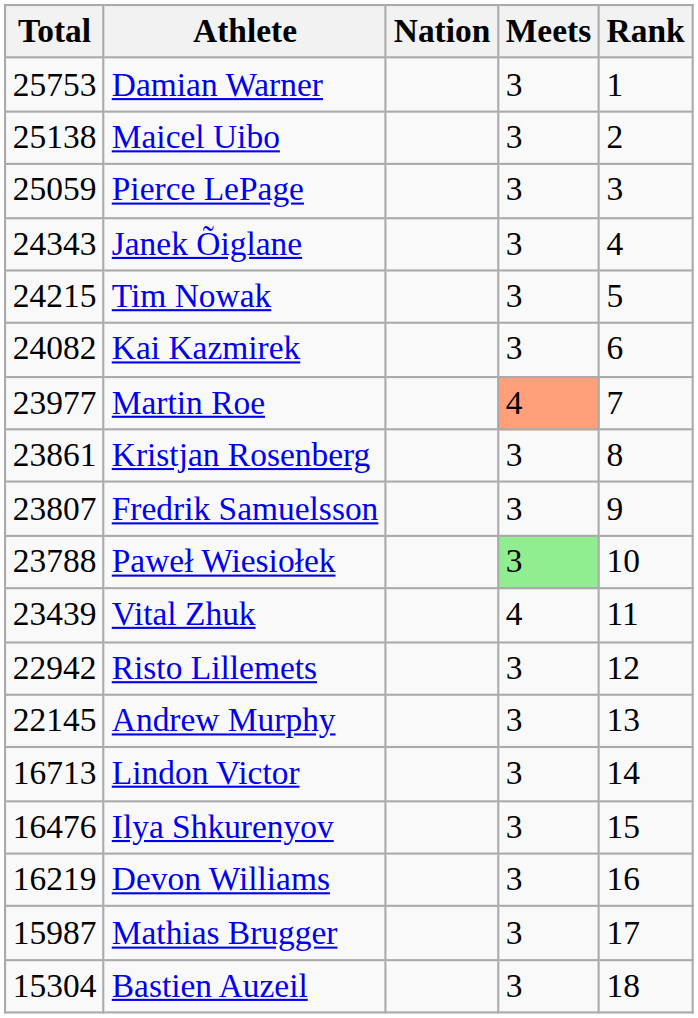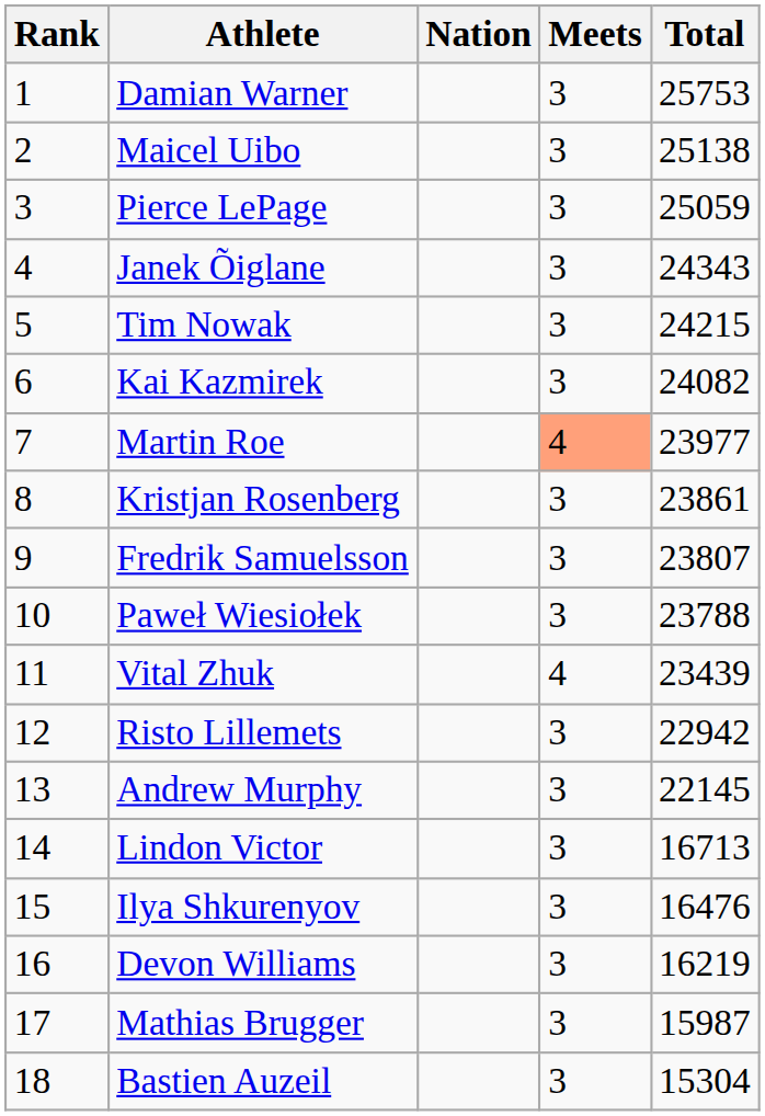 <table class="wikitable">
 <tr>
-<th>Total</th>
+<th>Rank</th>
 <th>Athlete</th>
 <th>Nation</th>
 <th>Meets</th>
-<th>Rank</th>
+<th>Total</th>
 </tr>
 <tr>
-<td>25753</td>
+<td>1</td>
 <td><a href='#'>Damian Warner</a></td>
 <td></td>
 <td>3</td>
-<td>1</td>
+<td>25753</td>
 </tr>
 <tr>
-<td>25138</td>
+<td>2</td>
 <td><a href='#'>Maicel Uibo</a></td>
 <td></td>
 <td>3</td>
-<td>2</td>
+<td>25138</td>
 </tr>
 <tr>
-<td>25059</td>
+<td>3</td>
 <td><a href='#'>Pierce LePage</a></td>
 <td></td>
 <td>3</td>
-<td>3</td>
+<td>25059</td>
 </tr>
 <tr>
-<td>24343</td>
+<td>4</td>
 <td><a href='#'>Janek Õiglane</a></td>
 <td></td>
 <td>3</td>
-<td>4</td>
+<td>24343</td>
 </tr>
 <tr>
-<td>24215</td>
+<td>5</td>
 <td><a href='#'>Tim Nowak</a></td>
 <td></td>
 <td>3</td>
-<td>5</td>
+<td>24215</td>
 </tr>
 <tr>
-<td>24082</td>
+<td>6</td>
 <td><a href='#'>Kai Kazmirek</a></td>
 <td></td>
 <td>3</td>
-<td>6</td>
+<td>24082</td>
 </tr>
 <tr>
-<td>23977</td>
+<td>7</td>
 <td><a href='#'>Martin Roe</a></td>
 <td></td>
 <td style="background: lightsalmon;">4</td>
-<td>7</td>
+<td>23977</td>
 </tr>
 <tr>
-<td>23861</td>
+<td>8</td>
 <td><a href='#'>Kristjan Rosenberg</a></td>
 <td></td>
 <td>3</td>
-<td>8</td>
+<td>23861</td>
 </tr>
 <tr>
-<td>23807</td>
+<td>9</td>
 <td><a href='#'>Fredrik Samuelsson</a></td>
 <td></td>
 <td>3</td>
-<td>9</td>
+<td>23807</td>
 </tr>
 <tr>
-<td>23788</td>
+<td>10</td>
 <td><a href='#'>Paweł Wiesiołek</a></td>
 <td></td>
-<td style="background: lightgreen;">3</td>
-<td>10</td>
+<td>3</td>
+<td>23788</td>
 </tr>
 <tr>
-<td>23439</td>
+<td>11</td>
 <td><a href='#'>Vital Zhuk</a></td>
 <td></td>
 <td>4</td>
-<td>11</td>
+<td>23439</td>
 </tr>
 <tr>
-<td>22942</td>
+<td>12</td>
 <td><a href='#'>Risto Lillemets</a></td>
 <td></td>
 <td>3</td>
-<td>12</td>
+<td>22942</td>
 </tr>
 <tr>
-<td>22145</td>
+<td>13</td>
 <td><a href='#'>Andrew Murphy</a></td>
 <td></td>
 <td>3</td>
-<td>13</td>
+<td>22145</td>
 </tr>
 <tr>
-<td>16713</td>
+<td>14</td>
 <td><a href='#'>Lindon Victor</a></td>
 <td></td>
 <td>3</td>
-<td>14</td>
+<td>16713</td>
 </tr>
 <tr>
-<td>16476</td>
+<td>15</td>
 <td><a href='#'>Ilya Shkurenyov</a></td>
 <td></td>
 <td>3</td>
-<td>15</td>
+<td>16476</td>
 </tr>
 <tr>
-<td>16219</td>
+<td>16</td>
 <td><a href='#'>Devon Williams</a></td>
 <td></td>
 <td>3</td>
-<td>16</td>
+<td>16219</td>
 </tr>
 <tr>
-<td>15987</td>
+<td>17</td>
 <td><a href='#'>Mathias Brugger</a></td>
 <td></td>
 <td>3</td>
-<td>17</td>
+<td>15987</td>
 </tr>
 <tr>
-<td>15304</td>
+<td>18</td>
 <td><a href='#'>Bastien Auzeil</a></td>
 <td></td>
 <td>3</td>
-<td>18</td>
+<td>15304</td>
 </tr>
 </table>
